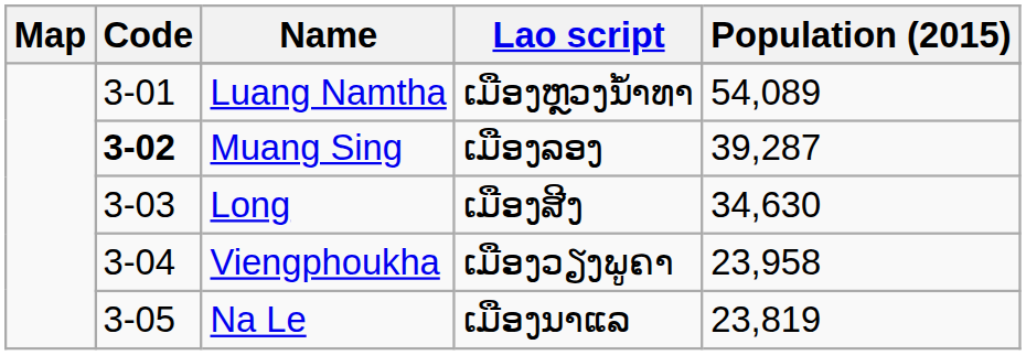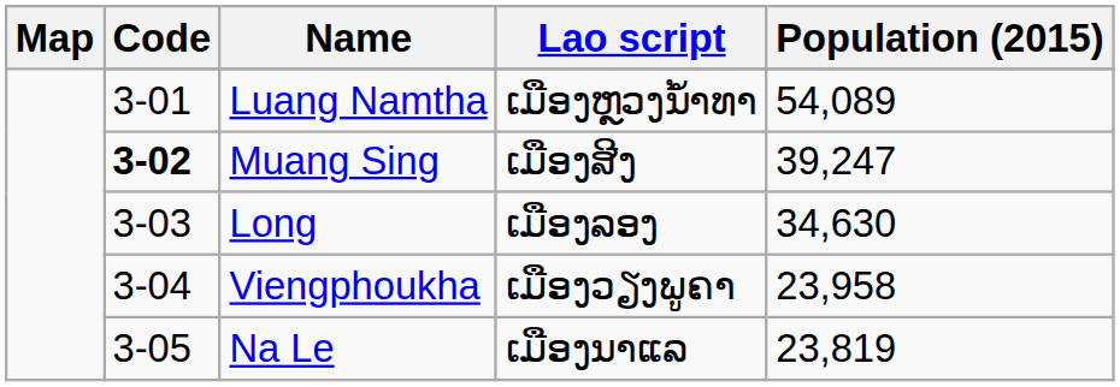 <table class="wikitable"  style="font-size:90%;">
 <tr>
 <th>Map</th>
 <th>Code</th>
 <th>Name</th>
 <th><a href='#'>Lao script</a></th>
 <th>Population (2015)</th>
 </tr>
 <tr>
 <td rowspan=7></td>
 </tr>
 <tr>
 <td>3-01</td>
 <td><a href='#'>Luang Namtha</a></td>
 <td>ເມືອງຫຼວງນໍ້າທາ</td>
 <td>54,089</td>
 </tr>
 <tr>
 <td><strong>3-02</strong></td>
 <td><a href='#'>Muang Sing</a></td>
-<td>ເມືອງລອງ</td>
-<td>39,287</td>
+<td>ເມືອງສີງ</td>
+<td>39,247</td>
 </tr>
 <tr>
 <td>3-03</td>
 <td><a href='#'>Long</a></td>
-<td>ເມືອງສີງ</td>
+<td>ເມືອງລອງ</td>
 <td>34,630</td>
 </tr>
 <tr>
 <td>3-04</td>
 <td><a href='#'>Viengphoukha</a></td>
 <td>ເມືອງວຽງພູຄາ</td>
 <td>23,958</td>
 </tr>
 <tr>
 <td>3-05</td>
 <td><a href='#'>Na Le</a></td>
 <td>ເມືອງນາແລ</td>
 <td>23,819</td>
 </tr>
 </table>
